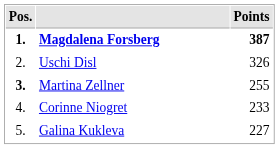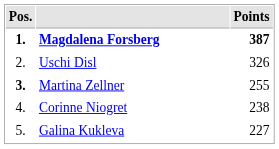 <table cellspacing="1" cellpadding="3" style="border:1px solid #AAAAAA;font-size:90%">
 <tr bgcolor="#E4E4E4">
 <th style="border-bottom:1px solid #AAAAAA" width=10>Pos.</th>
 <th style="border-bottom:1px solid #AAAAAA" width=200></th>
 <th style="border-bottom:1px solid #AAAAAA" width=20>Points</th>
 </tr>
 <tr>
 <td align="center"><strong>1.</strong></td>
 <td> <strong><a href='#'>Magdalena Forsberg</a></strong></td>
 <td align="right"><strong>387</strong></td>
 </tr>
 <tr>
 <td align="center">2.</td>
 <td> <a href='#'>Uschi Disl</a></td>
 <td align="right">326</td>
 </tr>
 <tr>
 <td align="center"><strong>3.</strong></td>
 <td> <a href='#'>Martina Zellner</a></td>
 <td align="right">255</td>
 </tr>
 <tr>
 <td align="center">4.</td>
 <td> <a href='#'>Corinne Niogret</a></td>
-<td align="right">233</td>
+<td align="right">238</td>
 </tr>
 <tr>
 <td align="center">5.</td>
 <td> <a href='#'>Galina Kukleva</a></td>
 <td align="right">227</td>
 </tr>
 <tr>
 </tr>
 </table>
